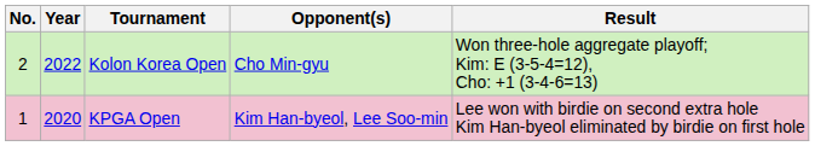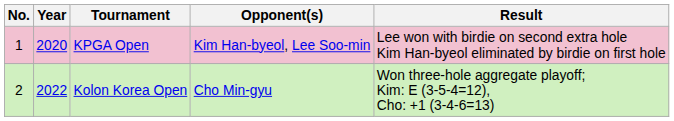 <table class="wikitable" style="font-size:95%;">
 <tr>
 <th>No.</th>
 <th>Year</th>
 <th>Tournament</th>
 <th>Opponent(s)</th>
 <th>Result</th>
 </tr>
+<tr style="background:#F2C1D1;">
+<td align=center>1</td>
+<td><a href='#'>2020</a></td>
+<td><a href='#'>KPGA Open</a></td>
+<td> <a href='#'>Kim Han-byeol</a>,  <a href='#'>Lee Soo-min</a></td>
+<td>Lee won with birdie on second extra hole<br>Kim Han-byeol eliminated by birdie on first hole</td>
+</tr>
 <tr style="background:#D0F0C0;">
 <td align=center>2</td>
 <td><a href='#'>2022</a></td>
 <td><a href='#'>Kolon Korea Open</a></td>
 <td> <a href='#'>Cho Min-gyu</a></td>
 <td>Won three-hole aggregate playoff;<br>Kim: E (3-5-4=12),<br>Cho: +1 (3-4-6=13)</td>
 </tr>
-<tr style="background:#F2C1D1;">
-<td align=center>1</td>
-<td><a href='#'>2020</a></td>
-<td><a href='#'>KPGA Open</a></td>
-<td> <a href='#'>Kim Han-byeol</a>,  <a href='#'>Lee Soo-min</a></td>
-<td>Lee won with birdie on second extra hole<br>Kim Han-byeol eliminated by birdie on first hole</td>
-</tr>
 </table>
